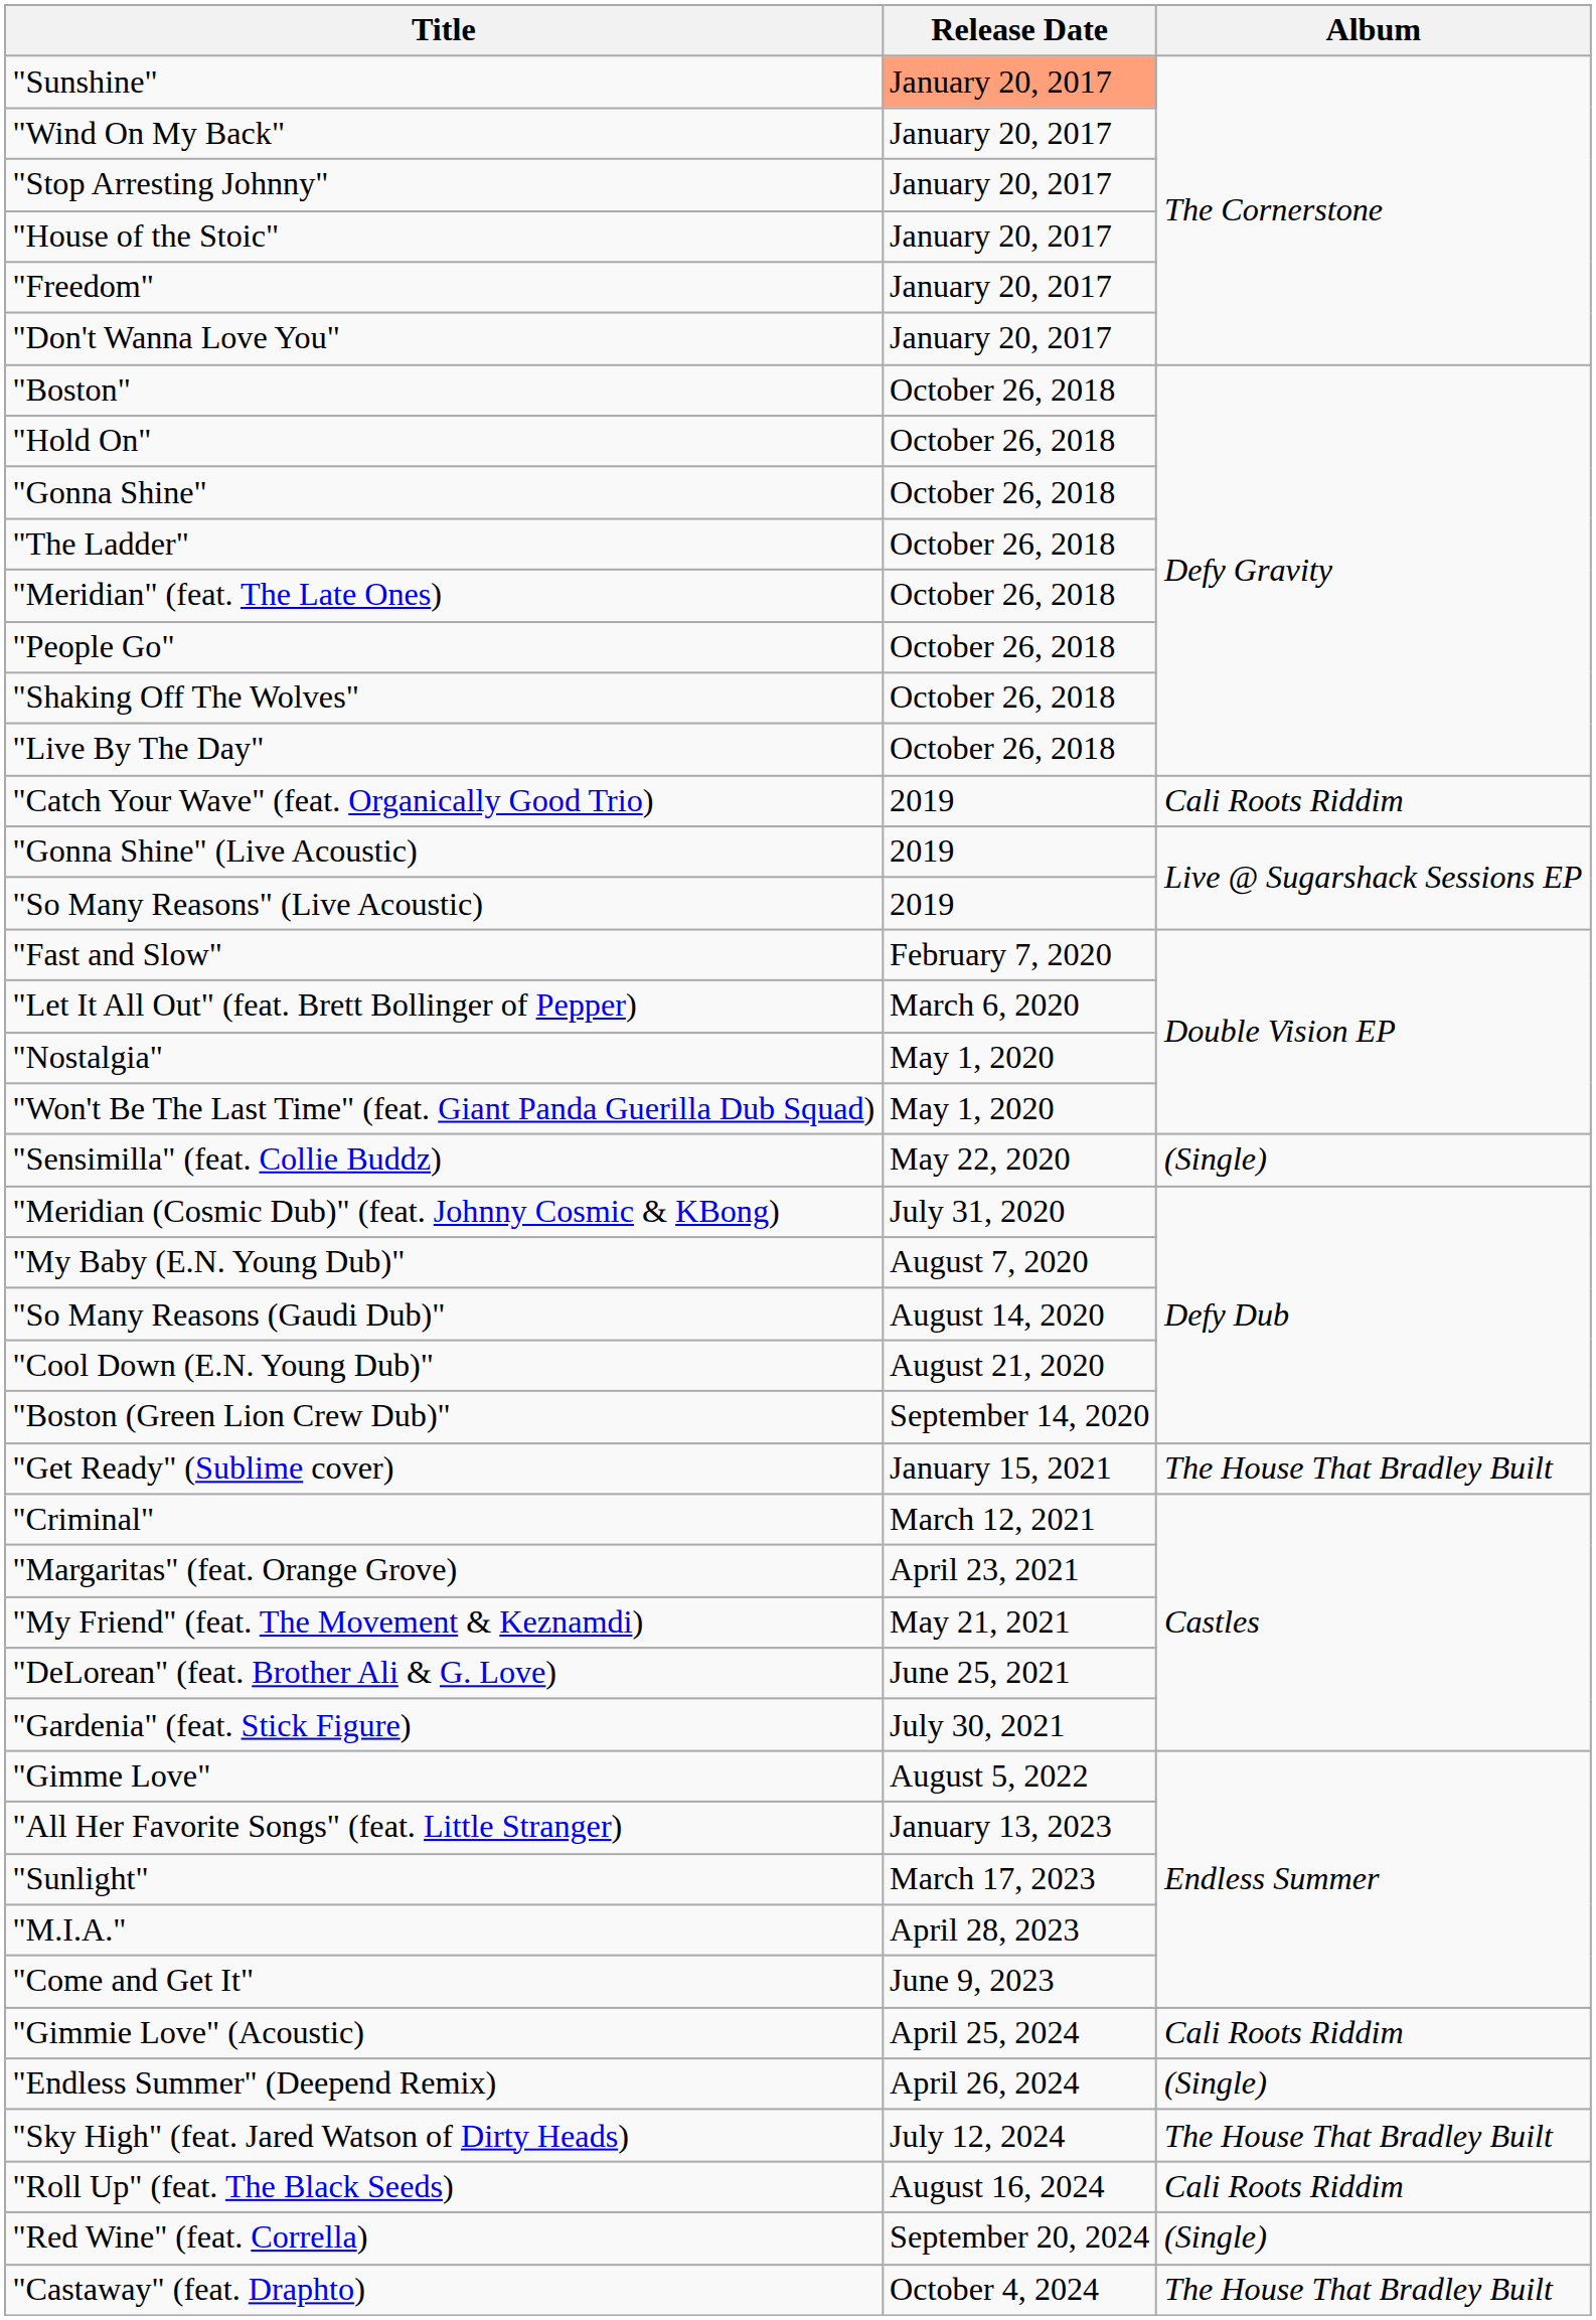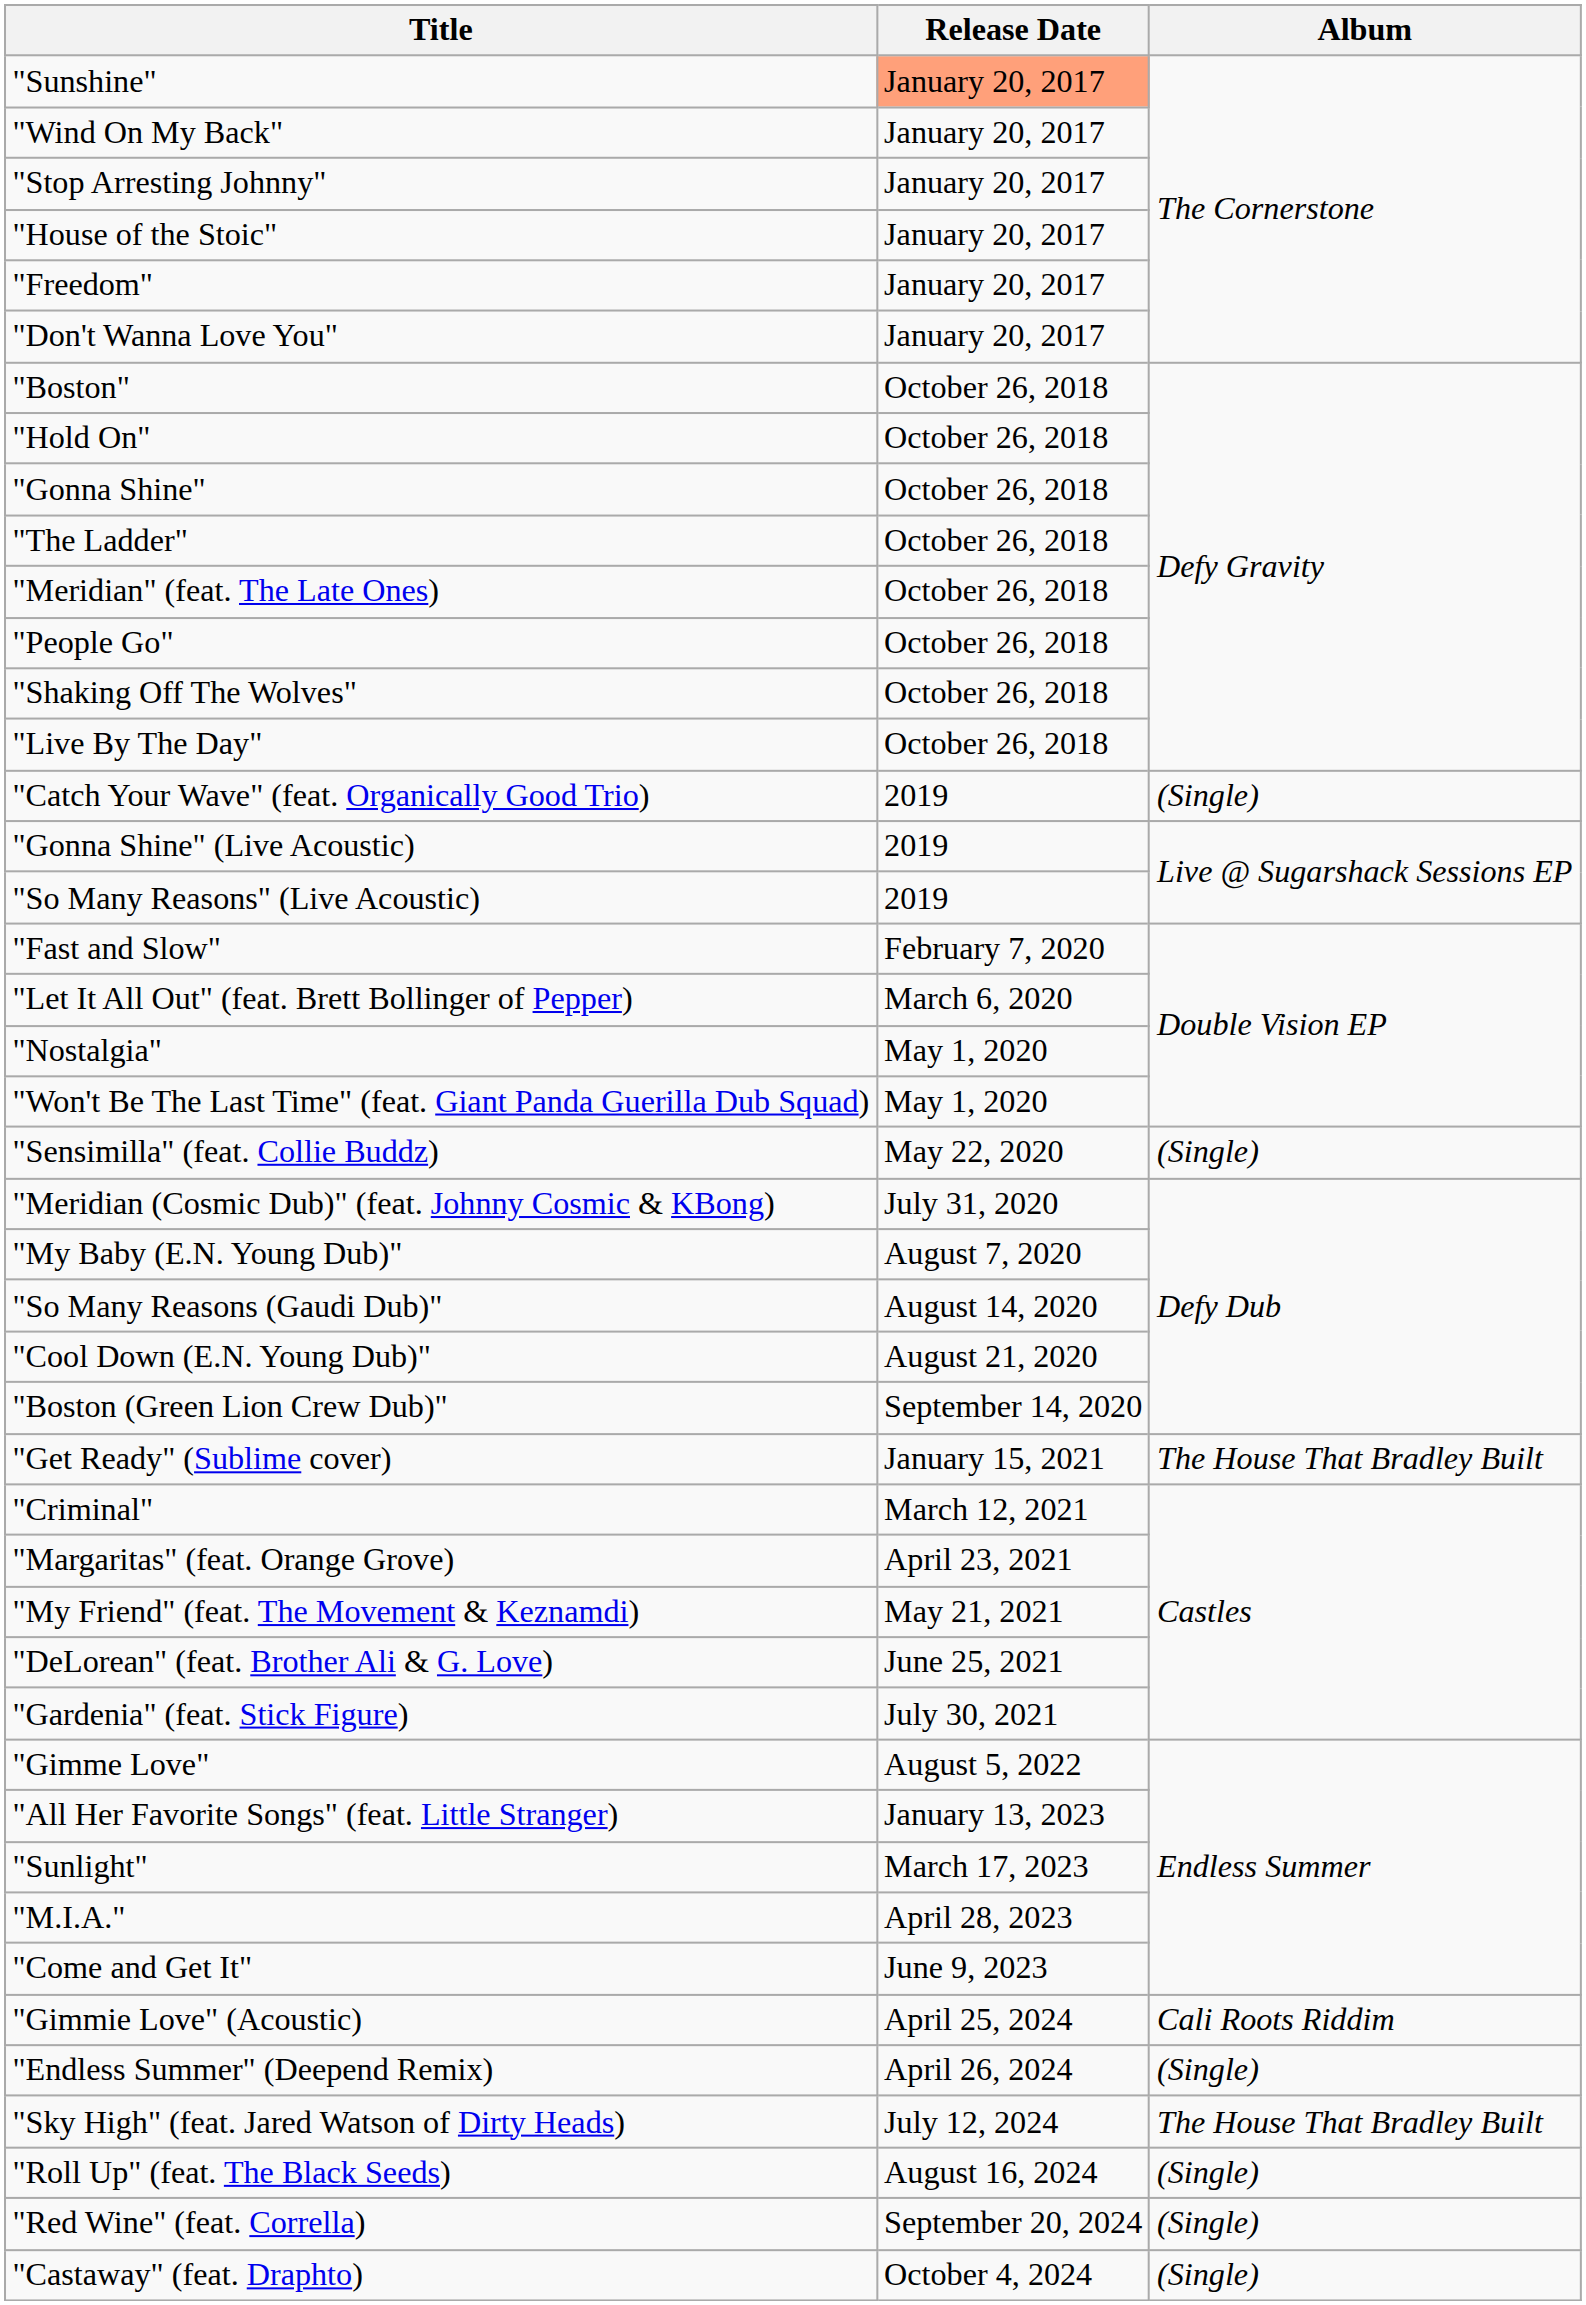 <table class="wikitable">
 <tr>
 <th>Title</th>
 <th>Release Date</th>
 <th>Album</th>
 </tr>
 <tr>
 <td>"Sunshine"</td>
 <td style="background: lightsalmon;">January 20, 2017</td>
 <td rowspan=6><em>The Cornerstone</em></td>
 </tr>
 <tr>
 <td>"Wind On My Back"</td>
 <td>January 20, 2017</td>
 </tr>
 <tr>
 <td>"Stop Arresting Johnny"</td>
 <td>January 20, 2017</td>
 </tr>
 <tr>
 <td>"House of the Stoic"</td>
 <td>January 20, 2017</td>
 </tr>
 <tr>
 <td>"Freedom"</td>
 <td>January 20, 2017</td>
 </tr>
 <tr>
 <td>"Don't Wanna Love You"</td>
 <td>January 20, 2017</td>
 </tr>
 <tr>
 <td>"Boston"</td>
 <td>October 26, 2018</td>
 <td rowspan=8><em>Defy Gravity</em></td>
 </tr>
 <tr>
 <td>"Hold On"</td>
 <td>October 26, 2018</td>
 </tr>
 <tr>
 <td>"Gonna Shine"</td>
 <td>October 26, 2018</td>
 </tr>
 <tr>
 <td>"The Ladder"</td>
 <td>October 26, 2018</td>
 </tr>
 <tr>
 <td>"Meridian" (feat. <a href='#'>The Late Ones</a>)</td>
 <td>October 26, 2018</td>
 </tr>
 <tr>
 <td>"People Go"</td>
 <td>October 26, 2018</td>
 </tr>
 <tr>
 <td>"Shaking Off The Wolves"</td>
 <td>October 26, 2018</td>
 </tr>
 <tr>
 <td>"Live By The Day"</td>
 <td>October 26, 2018</td>
 </tr>
 <tr>
 <td>"Catch Your Wave" (feat. <a href='#'>Organically Good Trio</a>)</td>
 <td>2019</td>
-<td><em>Cali Roots Riddim</em></td>
+<td><em>(Single)</em></td>
 </tr>
 <tr>
 <td>"Gonna Shine" (Live Acoustic)</td>
 <td>2019</td>
 <td rowspan=2><em>Live @ Sugarshack Sessions EP</em></td>
 </tr>
 <tr>
 <td>"So Many Reasons" (Live Acoustic)</td>
 <td>2019</td>
 </tr>
 <tr>
 <td>"Fast and Slow"</td>
 <td>February 7, 2020</td>
 <td rowspan=4><em>Double Vision EP</em></td>
 </tr>
 <tr>
 <td>"Let It All Out" (feat. Brett Bollinger of <a href='#'>Pepper</a>)</td>
 <td>March 6, 2020</td>
 </tr>
 <tr>
 <td>"Nostalgia"</td>
 <td>May 1, 2020</td>
 </tr>
 <tr>
 <td>"Won't Be The Last Time" (feat. <a href='#'>Giant Panda Guerilla Dub Squad</a>)</td>
 <td>May 1, 2020</td>
 </tr>
 <tr>
 <td>"Sensimilla" (feat. <a href='#'>Collie Buddz</a>)</td>
 <td>May 22, 2020</td>
 <td><em>(Single)</em></td>
 </tr>
 <tr>
 <td>"Meridian (Cosmic Dub)" (feat. <a href='#'>Johnny Cosmic</a> & <a href='#'>KBong</a>)</td>
 <td>July 31, 2020</td>
 <td rowspan=5><em>Defy Dub</em></td>
 </tr>
 <tr>
 <td>"My Baby (E.N. Young Dub)"</td>
 <td>August 7, 2020</td>
 </tr>
 <tr>
 <td>"So Many Reasons (Gaudi Dub)"</td>
 <td>August 14, 2020</td>
 </tr>
 <tr>
 <td>"Cool Down (E.N. Young Dub)"</td>
 <td>August 21, 2020</td>
 </tr>
 <tr>
 <td>"Boston (Green Lion Crew Dub)"</td>
 <td>September 14, 2020</td>
 </tr>
 <tr>
 <td>"Get Ready" (<a href='#'>Sublime</a> cover)</td>
 <td>January 15, 2021</td>
 <td><em>The House That Bradley Built</em></td>
 </tr>
 <tr>
 <td>"Criminal"</td>
 <td>March 12, 2021</td>
 <td rowspan=5><em>Castles</em></td>
 </tr>
 <tr>
 <td>"Margaritas" (feat. Orange Grove)</td>
 <td>April 23, 2021</td>
 </tr>
 <tr>
 <td>"My Friend" (feat. <a href='#'>The Movement</a> & <a href='#'>Keznamdi</a>)</td>
 <td>May 21, 2021</td>
 </tr>
 <tr>
 <td>"DeLorean" (feat. <a href='#'>Brother Ali</a> & <a href='#'>G. Love</a>)</td>
 <td>June 25, 2021</td>
 </tr>
 <tr>
 <td>"Gardenia" (feat. <a href='#'>Stick Figure</a>)</td>
 <td>July 30, 2021</td>
 </tr>
 <tr>
 <td>"Gimme Love"</td>
 <td>August 5, 2022</td>
 <td rowspan=5><em>Endless Summer</em></td>
 </tr>
 <tr>
 <td>"All Her Favorite Songs" (feat. <a href='#'>Little Stranger</a>)</td>
 <td>January 13, 2023</td>
 </tr>
 <tr>
 <td>"Sunlight"</td>
 <td>March 17, 2023</td>
 </tr>
 <tr>
 <td>"M.I.A."</td>
 <td>April 28, 2023</td>
 </tr>
 <tr>
 <td>"Come and Get It"</td>
 <td>June 9, 2023</td>
 </tr>
 <tr>
 <td>"Gimmie Love" (Acoustic)</td>
 <td>April 25, 2024</td>
 <td><em>Cali Roots Riddim</em></td>
 </tr>
 <tr>
 <td>"Endless Summer" (Deepend Remix)</td>
 <td>April 26, 2024</td>
 <td><em>(Single)</em></td>
 </tr>
 <tr>
 <td>"Sky High" (feat. Jared Watson of <a href='#'>Dirty Heads</a>)</td>
 <td>July 12, 2024</td>
 <td><em>The House That Bradley Built</em></td>
 </tr>
 <tr>
 <td>"Roll Up" (feat. <a href='#'>The Black Seeds</a>)</td>
 <td>August 16, 2024</td>
-<td><em>Cali Roots Riddim</em></td>
+<td><em>(Single)</em></td>
 </tr>
 <tr>
 <td>"Red Wine" (feat. <a href='#'>Corrella</a>)</td>
 <td>September 20, 2024</td>
 <td><em>(Single)</em></td>
 </tr>
 <tr>
 <td>"Castaway" (feat. <a href='#'>Draphto</a>)</td>
 <td>October 4, 2024</td>
-<td><em>The House That Bradley Built</em></td>
+<td><em>(Single)</em></td>
 </tr>
 </table>
